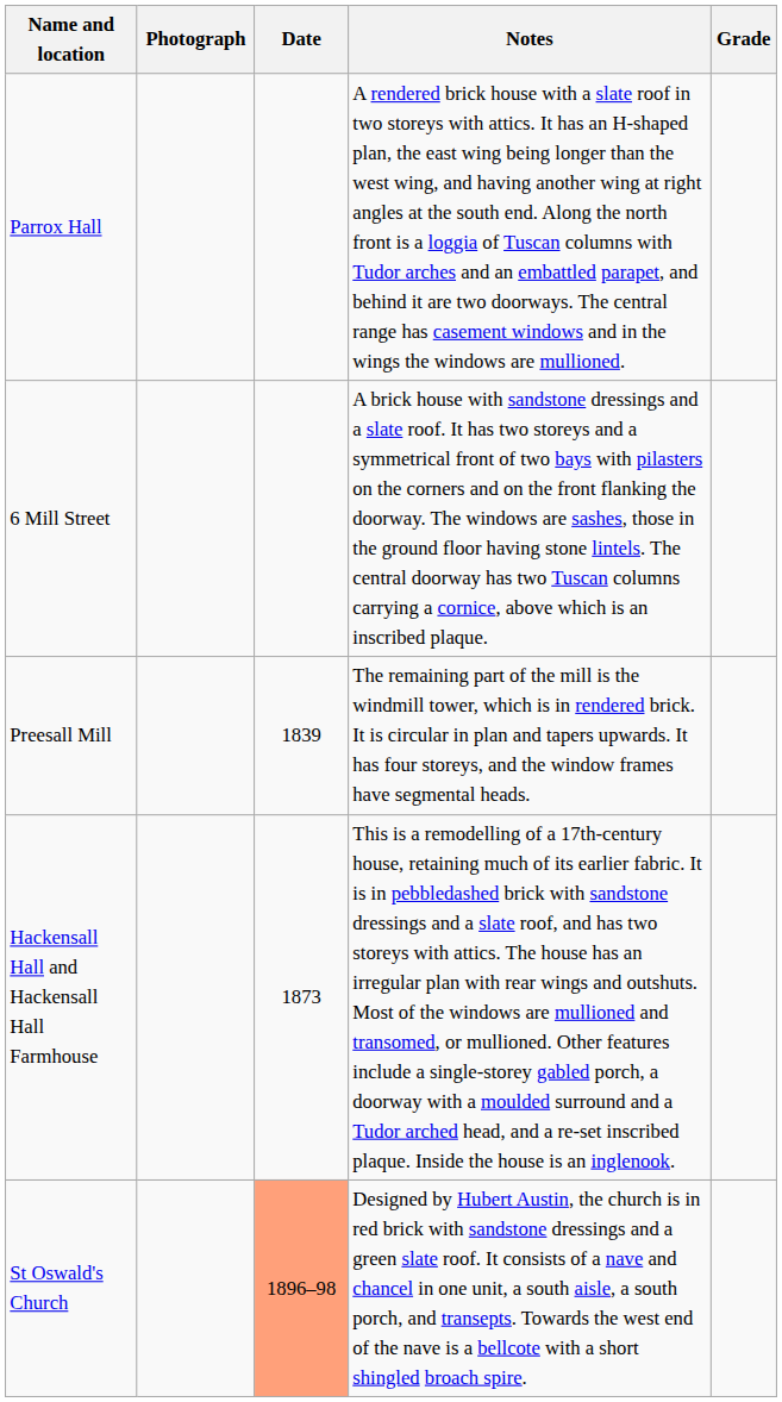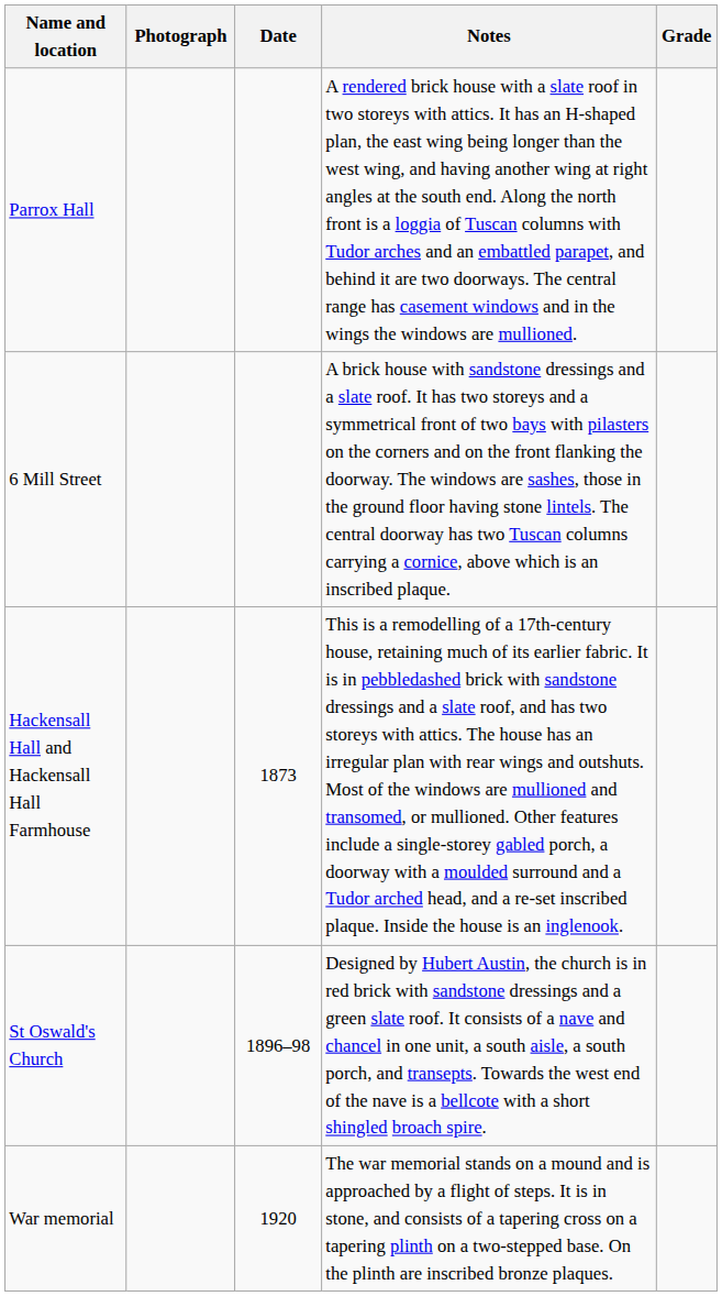 <table class="wikitable sortable plainrowheaders" style="width:100%;border:0px;text-align:left;line-height:150%;">
 <tr>
 <th scope="col"  style="width:150px">Name and location</th>
 <th scope="col"  style="width:100px" class="unsortable">Photograph</th>
 <th scope="col"  style="width:120px">Date</th>
 <th scope="col"  style="width:650px" class="unsortable">Notes</th>
 <th scope="col"  style="width:50px">Grade</th>
 </tr>
 <tr>
 <td><a href='#'>Parrox Hall</a><br><small></small></td>
 <td></td>
 <td align="center"></td>
 <td>A <a href='#'>rendered</a> brick house with a <a href='#'>slate</a> roof in two storeys with attics.  It has an H-shaped plan, the east wing being longer than the west wing, and having another wing at right angles at the south end.  Along the north front is a <a href='#'>loggia</a> of <a href='#'>Tuscan</a> columns with <a href='#'>Tudor arches</a> and an <a href='#'>embattled</a> <a href='#'>parapet</a>, and behind it are two doorways.  The central range has <a href='#'>casement windows</a> and in the wings the windows are <a href='#'>mullioned</a>.</td>
 <td align="center" ></td>
 </tr>
 <tr>
 <td>6 Mill Street<br><small></small></td>
 <td></td>
 <td align="center"></td>
 <td>A brick house with <a href='#'>sandstone</a> dressings and a <a href='#'>slate</a> roof.  It has two storeys and a symmetrical front of two <a href='#'>bays</a> with <a href='#'>pilasters</a> on the corners and on the front flanking the doorway.  The windows are <a href='#'>sashes</a>, those in the ground floor having stone <a href='#'>lintels</a>.  The central doorway has two <a href='#'>Tuscan</a> columns carrying a <a href='#'>cornice</a>, above which is an inscribed plaque.</td>
 <td align="center" ></td>
 </tr>
 <tr>
-<td>Preesall Mill<br><small></small></td>
-<td></td>
-<td align="center">1839</td>
-<td>The remaining part of the mill is the windmill tower, which is in <a href='#'>rendered</a> brick.  It is circular in plan and tapers upwards.  It has four storeys, and the window frames have segmental heads.</td>
-<td align="center" ></td>
-</tr>
-<tr>
 <td><a href='#'>Hackensall Hall</a> and Hackensall Hall Farmhouse<br><small></small></td>
 <td></td>
 <td align="center">1873</td>
 <td>This is a remodelling of a 17th-century house, retaining much of its earlier fabric.  It is in <a href='#'>pebbledashed</a> brick with <a href='#'>sandstone</a> dressings and a <a href='#'>slate</a> roof, and has two storeys with attics.  The house has an irregular plan with rear wings and outshuts.  Most of the windows are <a href='#'>mullioned</a> and <a href='#'>transomed</a>, or mullioned.  Other features include a single-storey <a href='#'>gabled</a> porch, a doorway with a <a href='#'>moulded</a> surround and a <a href='#'>Tudor arched</a> head, and a re-set inscribed plaque.  Inside the house is an <a href='#'>inglenook</a>.</td>
 <td align="center" ></td>
 </tr>
 <tr>
 <td><a href='#'>St Oswald's Church</a><br><small></small></td>
 <td></td>
-<td align="center" style="background: lightsalmon;">1896–98</td>
+<td align="center">1896–98</td>
 <td>Designed by <a href='#'>Hubert Austin</a>, the church is in red brick with <a href='#'>sandstone</a> dressings and a green <a href='#'>slate</a> roof.  It consists of a <a href='#'>nave</a> and <a href='#'>chancel</a> in one unit, a south <a href='#'>aisle</a>, a south porch, and <a href='#'>transepts</a>.  Towards the west end of the nave is a <a href='#'>bellcote</a> with a short <a href='#'>shingled</a> <a href='#'>broach spire</a>.</td>
+<td align="center" ></td>
+</tr>
+<tr>
+<td>War memorial<br><small></small></td>
+<td></td>
+<td align="center">1920</td>
+<td>The war memorial stands on a mound and is approached by a flight of steps.  It is in stone, and consists of a tapering cross on a tapering <a href='#'>plinth</a> on a two-stepped base.  On the plinth are inscribed bronze plaques.</td>
 <td align="center" ></td>
 </tr>
 <tr>
 </tr>
 </table>
